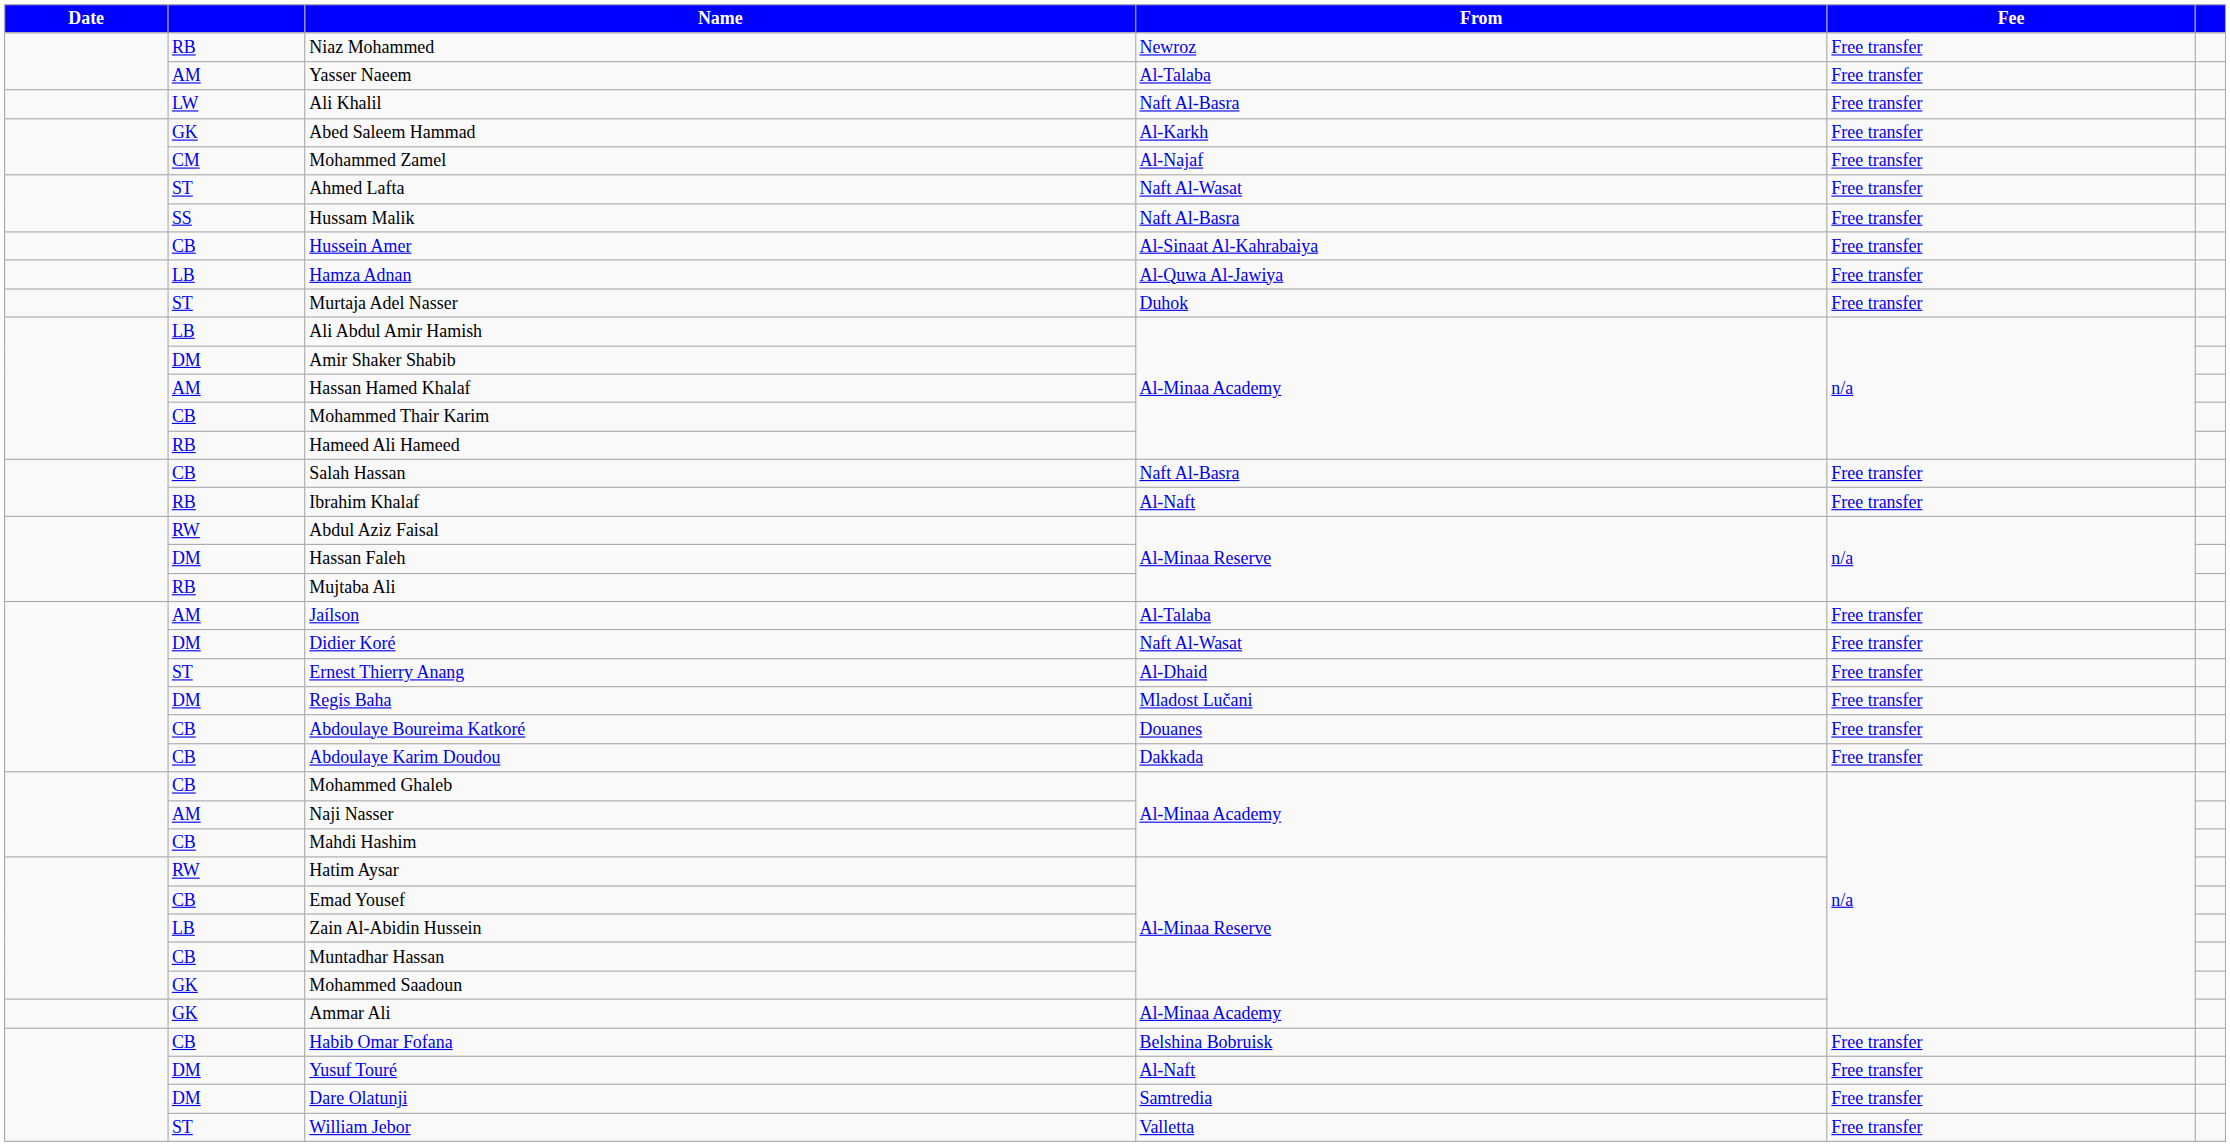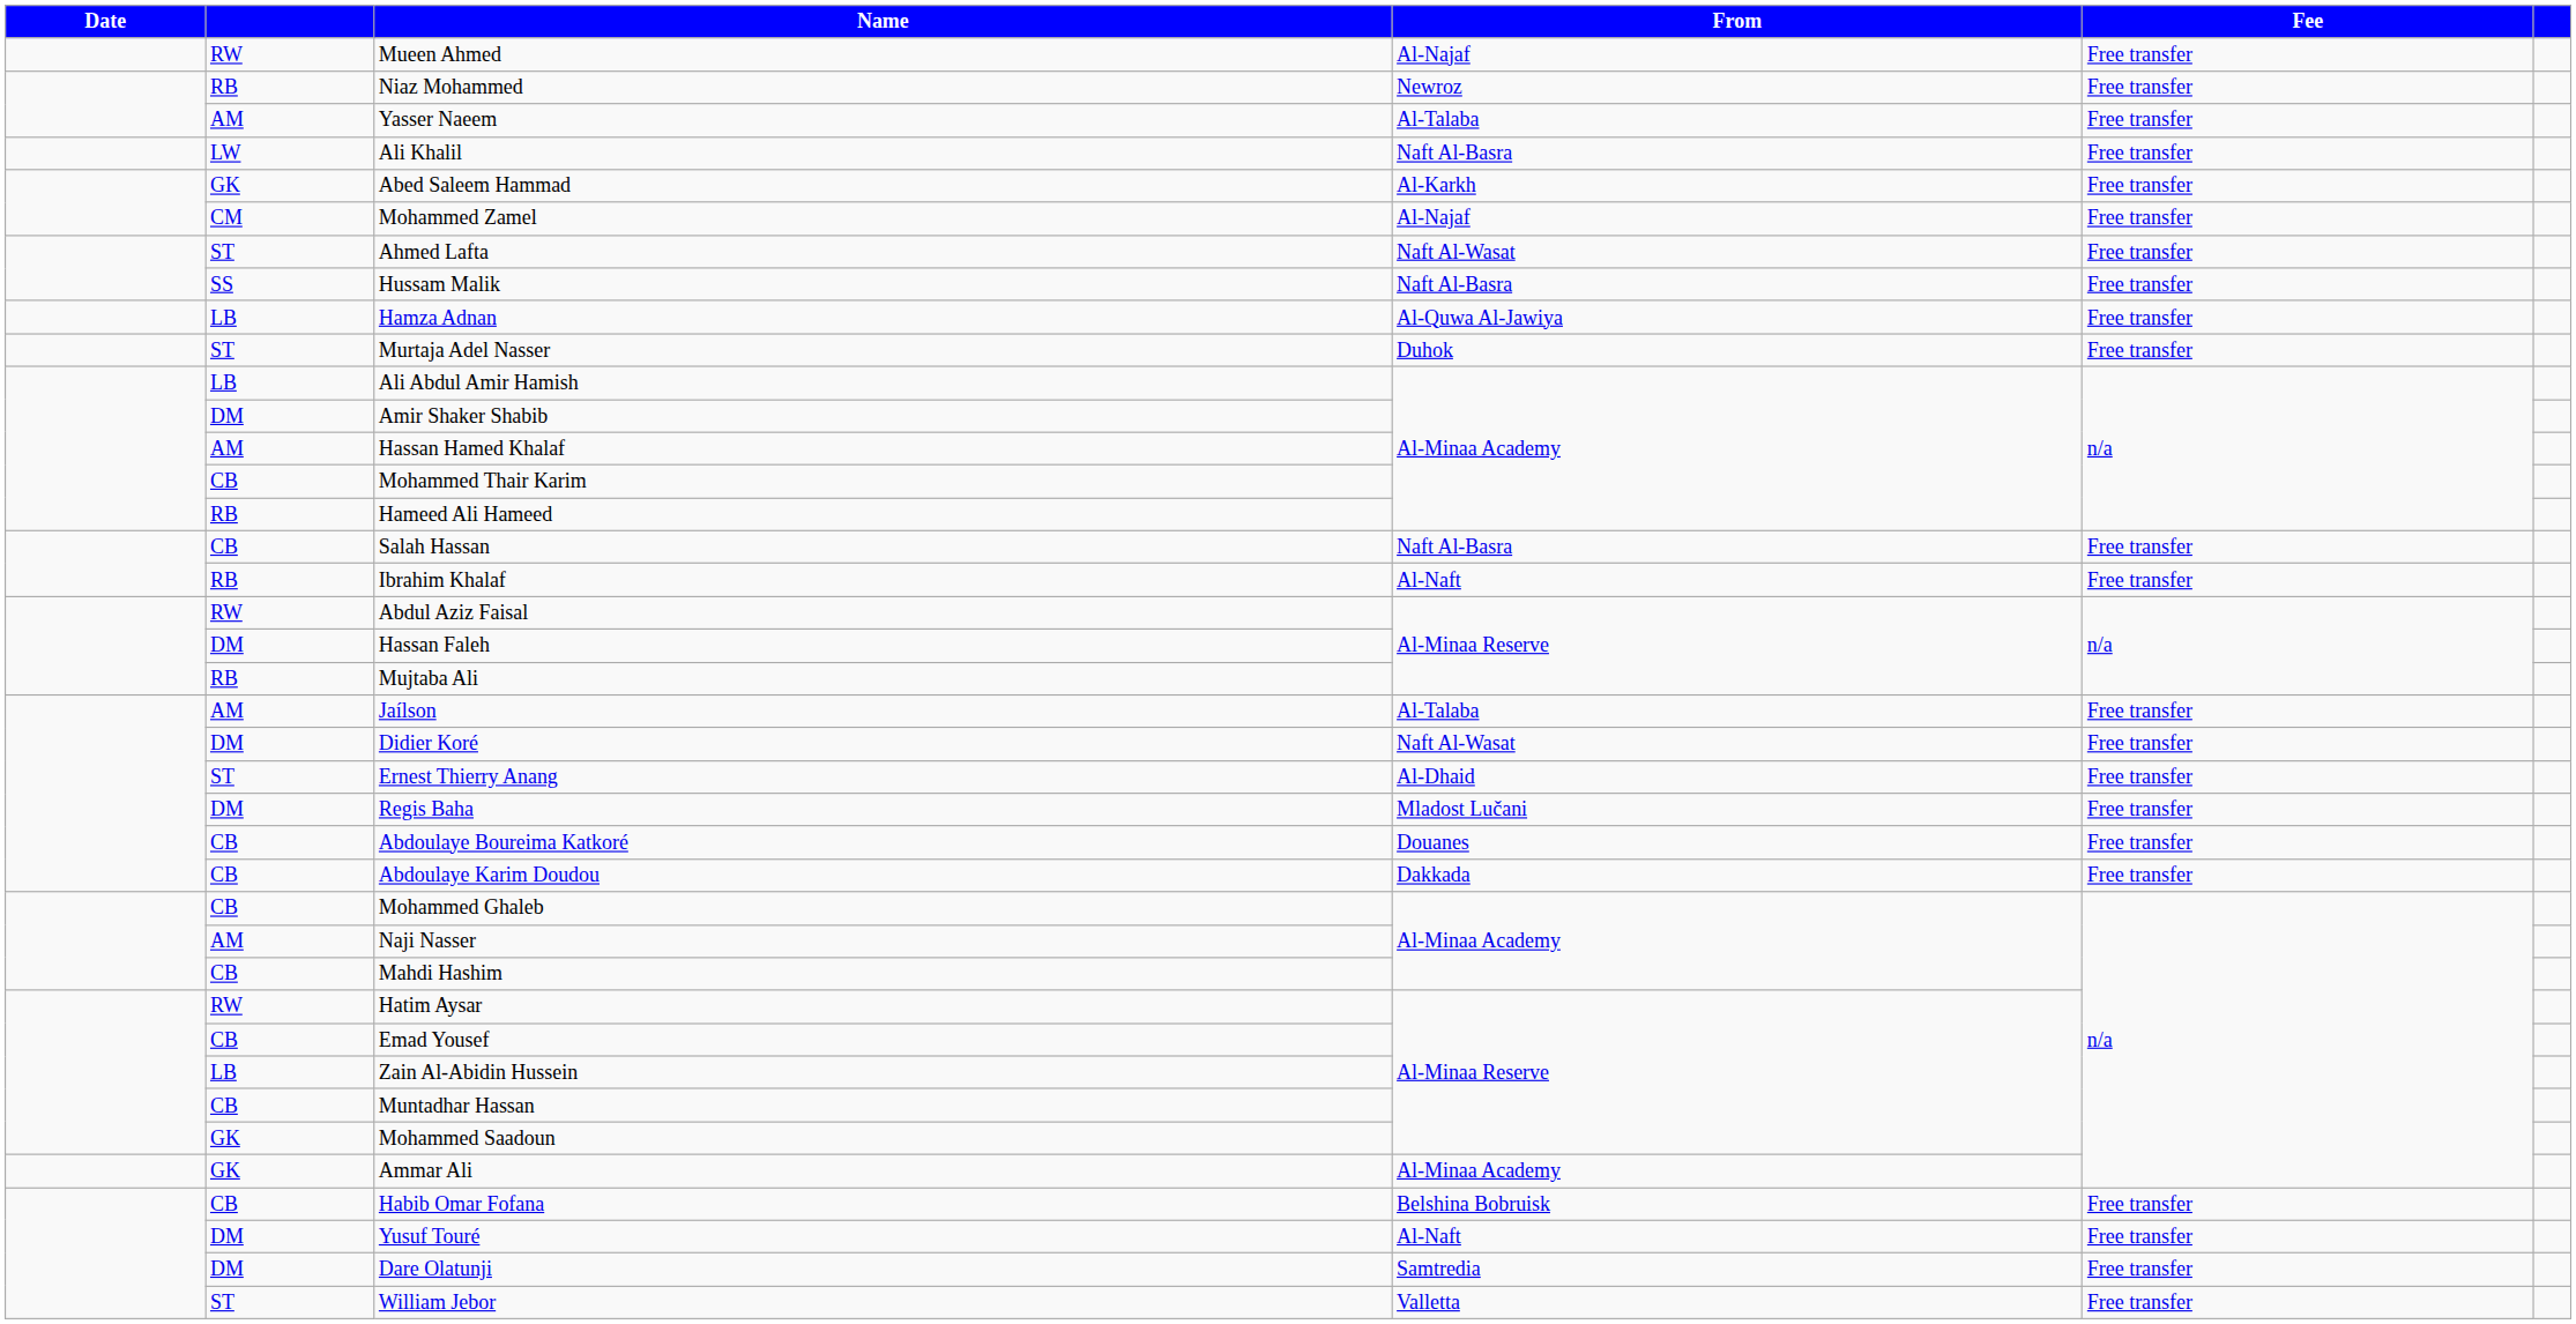 <table class="wikitable sortable" style="width:100%; text-align:center; font-size:100%; text-align:left;">
 <tr>
 <th style="color:white; background:blue;">Date</th>
 <th style="color:white; background:blue;"></th>
 <th style="color:white; background:blue;">Name</th>
 <th style="color:white; background:blue;">From</th>
 <th style="color:white; background:blue;">Fee</th>
 <th style="color:white; background:blue;"></th>
+</tr>
+<tr>
+<td></td>
+<td><a href='#'>RW</a></td>
+<td> Mueen Ahmed</td>
+<td> <a href='#'>Al-Najaf</a></td>
+<td><a href='#'>Free transfer</a></td>
+<td></td>
 </tr>
 <tr>
 <td rowspan="2"></td>
 <td><a href='#'>RB</a></td>
 <td> Niaz Mohammed</td>
 <td> <a href='#'>Newroz</a></td>
 <td><a href='#'>Free transfer</a></td>
 <td></td>
 </tr>
 <tr>
 <td><a href='#'>AM</a></td>
 <td> Yasser Naeem</td>
 <td> <a href='#'>Al-Talaba</a></td>
 <td><a href='#'>Free transfer</a></td>
 <td></td>
 </tr>
 <tr>
 <td></td>
 <td><a href='#'>LW</a></td>
 <td> Ali Khalil</td>
 <td> <a href='#'>Naft Al-Basra</a></td>
 <td><a href='#'>Free transfer</a></td>
 <td></td>
 </tr>
 <tr>
 <td rowspan="2"></td>
 <td><a href='#'>GK</a></td>
 <td> Abed Saleem Hammad</td>
 <td> <a href='#'>Al-Karkh</a></td>
 <td><a href='#'>Free transfer</a></td>
 <td></td>
 </tr>
 <tr>
 <td><a href='#'>CM</a></td>
 <td> Mohammed Zamel</td>
 <td> <a href='#'>Al-Najaf</a></td>
 <td><a href='#'>Free transfer</a></td>
 <td></td>
 </tr>
 <tr>
 <td rowspan="2"></td>
 <td><a href='#'>ST</a></td>
 <td> Ahmed Lafta</td>
 <td> <a href='#'>Naft Al-Wasat</a></td>
 <td><a href='#'>Free transfer</a></td>
 <td></td>
 </tr>
 <tr>
 <td><a href='#'>SS</a></td>
 <td> Hussam Malik</td>
 <td> <a href='#'>Naft Al-Basra</a></td>
-<td><a href='#'>Free transfer</a></td>
-<td></td>
-</tr>
-<tr>
-<td></td>
-<td><a href='#'>CB</a></td>
-<td> <a href='#'>Hussein Amer</a></td>
-<td> <a href='#'>Al-Sinaat Al-Kahrabaiya</a></td>
 <td><a href='#'>Free transfer</a></td>
 <td></td>
 </tr>
 <tr>
 <td></td>
 <td><a href='#'>LB</a></td>
 <td> <a href='#'>Hamza Adnan</a></td>
 <td> <a href='#'>Al-Quwa Al-Jawiya</a></td>
 <td><a href='#'>Free transfer</a></td>
 <td></td>
 </tr>
 <tr>
 <td></td>
 <td><a href='#'>ST</a></td>
 <td> Murtaja Adel Nasser</td>
 <td> <a href='#'>Duhok</a></td>
 <td><a href='#'>Free transfer</a></td>
 <td></td>
 </tr>
 <tr>
 <td rowspan="5"></td>
 <td><a href='#'>LB</a></td>
 <td> Ali Abdul Amir Hamish</td>
 <td rowspan="5"><a href='#'>Al-Minaa Academy</a></td>
 <td rowspan="5"><a href='#'>n/a</a></td>
 <td></td>
 </tr>
 <tr>
 <td><a href='#'>DM</a></td>
 <td> Amir Shaker Shabib</td>
 <td></td>
 </tr>
 <tr>
 <td><a href='#'>AM</a></td>
 <td> Hassan Hamed Khalaf</td>
 <td></td>
 </tr>
 <tr>
 <td><a href='#'>CB</a></td>
 <td> Mohammed Thair Karim</td>
 <td></td>
 </tr>
 <tr>
 <td><a href='#'>RB</a></td>
 <td> Hameed Ali Hameed</td>
 <td></td>
 </tr>
 <tr>
 <td rowspan="2"></td>
 <td><a href='#'>CB</a></td>
 <td> Salah Hassan</td>
 <td> <a href='#'>Naft Al-Basra</a></td>
 <td><a href='#'>Free transfer</a></td>
 <td></td>
 </tr>
 <tr>
 <td><a href='#'>RB</a></td>
 <td> Ibrahim Khalaf</td>
 <td> <a href='#'>Al-Naft</a></td>
 <td><a href='#'>Free transfer</a></td>
 <td></td>
 </tr>
 <tr>
 <td rowspan="3"></td>
 <td><a href='#'>RW</a></td>
 <td> Abdul Aziz Faisal</td>
 <td rowspan="3"><a href='#'>Al-Minaa Reserve</a></td>
 <td rowspan="3"><a href='#'>n/a</a></td>
 <td></td>
 </tr>
 <tr>
 <td><a href='#'>DM</a></td>
 <td> Hassan Faleh</td>
 <td></td>
 </tr>
 <tr>
 <td><a href='#'>RB</a></td>
 <td> Mujtaba Ali</td>
 <td></td>
 </tr>
 <tr>
 <td rowspan="6"></td>
 <td><a href='#'>AM</a></td>
 <td> <a href='#'>Jaílson</a></td>
 <td> <a href='#'>Al-Talaba</a></td>
 <td><a href='#'>Free transfer</a></td>
 <td></td>
 </tr>
 <tr>
 <td><a href='#'>DM</a></td>
 <td> <a href='#'>Didier Koré</a></td>
 <td> <a href='#'>Naft Al-Wasat</a></td>
 <td><a href='#'>Free transfer</a></td>
 <td></td>
 </tr>
 <tr>
 <td><a href='#'>ST</a></td>
 <td> <a href='#'>Ernest Thierry Anang</a></td>
 <td> <a href='#'>Al-Dhaid</a></td>
 <td><a href='#'>Free transfer</a></td>
 <td></td>
 </tr>
 <tr>
 <td><a href='#'>DM</a></td>
 <td> <a href='#'>Regis Baha</a></td>
 <td> <a href='#'>Mladost Lučani</a></td>
 <td><a href='#'>Free transfer</a></td>
 <td></td>
 </tr>
 <tr>
 <td><a href='#'>CB</a></td>
 <td> <a href='#'>Abdoulaye Boureima Katkoré</a></td>
 <td> <a href='#'>Douanes</a></td>
 <td><a href='#'>Free transfer</a></td>
 <td></td>
 </tr>
 <tr>
 <td><a href='#'>CB</a></td>
 <td> <a href='#'>Abdoulaye Karim Doudou</a></td>
 <td> <a href='#'>Dakkada</a></td>
 <td><a href='#'>Free transfer</a></td>
 <td></td>
 </tr>
 <tr>
 <td rowspan="3"></td>
 <td><a href='#'>CB</a></td>
 <td> Mohammed Ghaleb</td>
 <td rowspan="3"><a href='#'>Al-Minaa Academy</a></td>
 <td rowspan="9"><a href='#'>n/a</a></td>
 <td></td>
 </tr>
 <tr>
 <td><a href='#'>AM</a></td>
 <td> Naji Nasser</td>
 <td></td>
 </tr>
 <tr>
 <td><a href='#'>CB</a></td>
 <td> Mahdi Hashim</td>
 <td></td>
 </tr>
 <tr>
 <td rowspan="5"></td>
 <td><a href='#'>RW</a></td>
 <td> Hatim Aysar</td>
 <td rowspan="5"><a href='#'>Al-Minaa Reserve</a></td>
 <td></td>
 </tr>
 <tr>
 <td><a href='#'>CB</a></td>
 <td> Emad Yousef</td>
 <td></td>
 </tr>
 <tr>
 <td><a href='#'>LB</a></td>
 <td> Zain Al-Abidin Hussein</td>
 <td></td>
 </tr>
 <tr>
 <td><a href='#'>CB</a></td>
 <td> Muntadhar Hassan</td>
 <td></td>
 </tr>
 <tr>
 <td><a href='#'>GK</a></td>
 <td> Mohammed Saadoun</td>
 <td></td>
 </tr>
 <tr>
 <td></td>
 <td><a href='#'>GK</a></td>
 <td> Ammar Ali</td>
 <td><a href='#'>Al-Minaa Academy</a></td>
 <td></td>
 </tr>
 <tr>
 <td rowspan="4"></td>
 <td><a href='#'>CB</a></td>
 <td> <a href='#'>Habib Omar Fofana</a></td>
 <td> <a href='#'>Belshina Bobruisk</a></td>
 <td><a href='#'>Free transfer</a></td>
 <td></td>
 </tr>
 <tr>
 <td><a href='#'>DM</a></td>
 <td> <a href='#'>Yusuf Touré</a></td>
 <td> <a href='#'>Al-Naft</a></td>
 <td><a href='#'>Free transfer</a></td>
 <td></td>
 </tr>
 <tr>
 <td><a href='#'>DM</a></td>
 <td> <a href='#'>Dare Olatunji</a></td>
 <td> <a href='#'>Samtredia</a></td>
 <td><a href='#'>Free transfer</a></td>
 <td></td>
 </tr>
 <tr>
 <td><a href='#'>ST</a></td>
 <td> <a href='#'>William Jebor</a></td>
 <td> <a href='#'>Valletta</a></td>
 <td><a href='#'>Free transfer</a></td>
 <td></td>
 </tr>
 </table>
